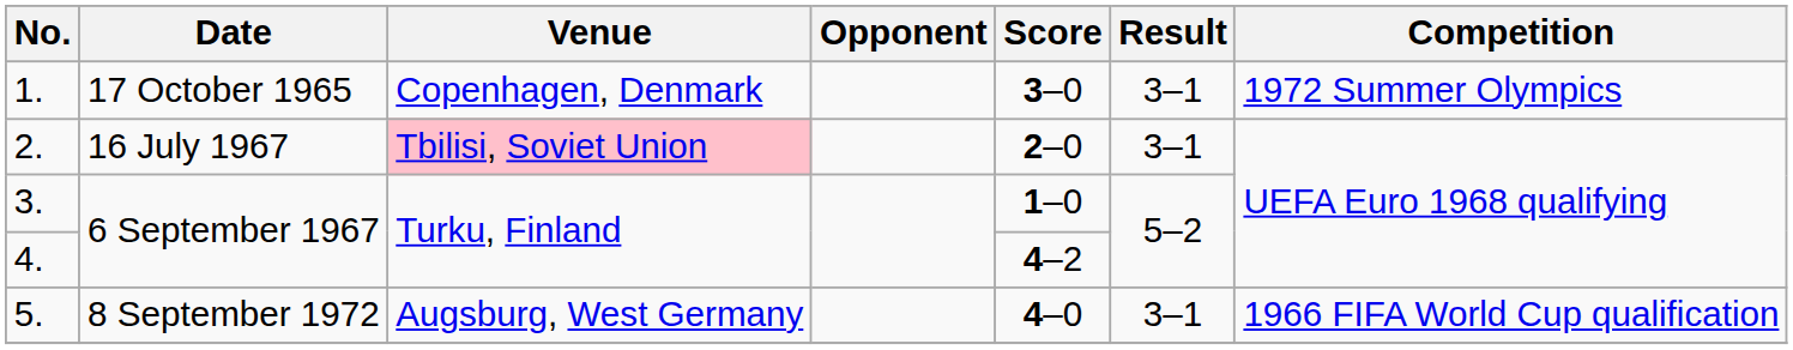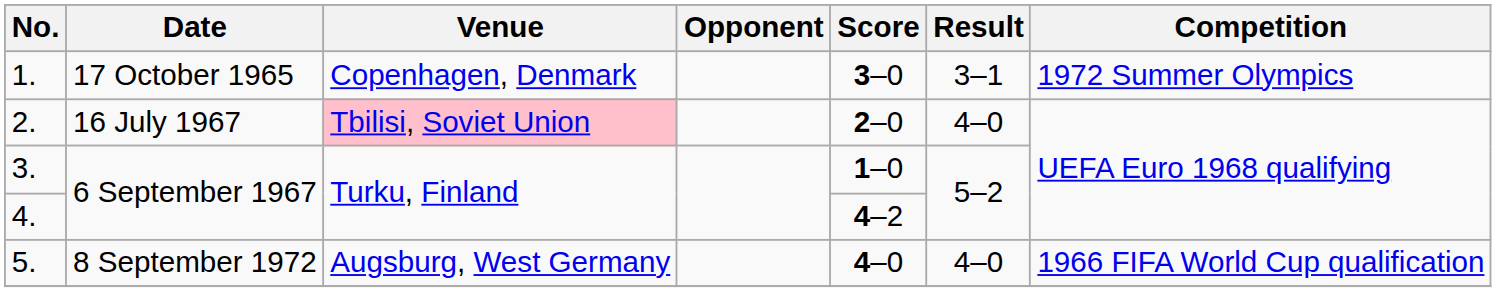 <table class="wikitable">
 <tr>
 <th>No.</th>
 <th>Date</th>
 <th>Venue</th>
 <th>Opponent</th>
 <th>Score</th>
 <th>Result</th>
 <th>Competition</th>
 </tr>
 <tr>
 <td>1.</td>
 <td>17 October 1965</td>
 <td><a href='#'>Copenhagen</a>, <a href='#'>Denmark</a></td>
 <td></td>
 <td align=center><strong>3</strong>–0</td>
 <td align=center>3–1</td>
 <td><a href='#'>1972 Summer Olympics</a></td>
 </tr>
 <tr>
 <td>2.</td>
 <td>16 July 1967</td>
 <td style="background: pink;"><a href='#'>Tbilisi</a>, <a href='#'>Soviet Union</a></td>
 <td></td>
 <td align=center><strong>2</strong>–0</td>
-<td align=center>3–1</td>
+<td align=center>4–0</td>
 <td rowspan=3><a href='#'>UEFA Euro 1968 qualifying</a></td>
 </tr>
 <tr>
 <td>3.</td>
 <td rowspan=2>6 September 1967</td>
 <td rowspan=2><a href='#'>Turku</a>, <a href='#'>Finland</a></td>
 <td rowspan=2></td>
 <td align=center><strong>1</strong>–0</td>
 <td rowspan=2 align=center>5–2</td>
 </tr>
 <tr>
 <td>4.</td>
 <td align=center><strong>4</strong>–2</td>
 </tr>
 <tr>
 <td>5.</td>
 <td>8 September 1972</td>
 <td><a href='#'>Augsburg</a>, <a href='#'>West Germany</a></td>
 <td></td>
 <td align=center><strong>4</strong>–0</td>
-<td align=center>3–1</td>
+<td align=center>4–0</td>
 <td><a href='#'>1966 FIFA World Cup qualification</a></td>
 </tr>
 <tr>
 </tr>
 </table>
